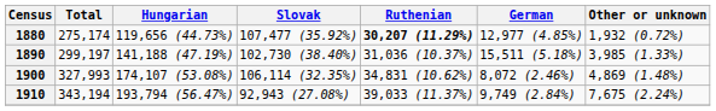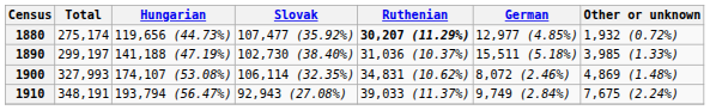 <table class="wikitable">
 <tr>
 <th>Census</th>
 <th>Total</th>
 <th><a href='#'>Hungarian</a></th>
 <th><a href='#'>Slovak</a></th>
 <th><a href='#'>Ruthenian</a></th>
 <th><a href='#'>German</a></th>
 <th>Other or unknown</th>
 </tr>
 <tr>
 <th>1880</th>
 <td>275,174</td>
 <td>119,656 <em>(44.73%)</em></td>
 <td>107,477 <em>(35.92%)</em></td>
 <td><strong>30,207 <em>(11.29%)</em></strong></td>
 <td>12,977 <em>(4.85%)</em></td>
 <td>1,932 <em>(0.72%)</em></td>
 </tr>
 <tr>
 <th>1890</th>
 <td>299,197</td>
 <td>141,188 <em>(47.19%)</em></td>
 <td>102,730 <em>(38.40%)</em></td>
 <td>31,036 <em>(10.37%)</em></td>
 <td>15,511 <em>(5.18%)</em></td>
 <td>3,985 <em>(1.33%)</em></td>
 </tr>
 <tr>
 <th>1900</th>
 <td>327,993</td>
 <td>174,107 <em>(53.08%)</em></td>
 <td>106,114 <em>(32.35%)</em></td>
 <td>34,831 <em>(10.62%)</em></td>
 <td>8,072 <em>(2.46%)</em></td>
 <td>4,869 <em>(1.48%)</em></td>
 </tr>
 <tr>
 <th>1910</th>
-<td>343,194</td>
+<td>348,191</td>
 <td>193,794 <em>(56.47%)</em></td>
 <td>92,943 <em>(27.08%)</em></td>
 <td>39,033 <em>(11.37%)</em></td>
 <td>9,749 <em>(2.84%)</em></td>
 <td>7,675 <em>(2.24%)</em></td>
 </tr>
 <tr>
 </tr>
 </table>
